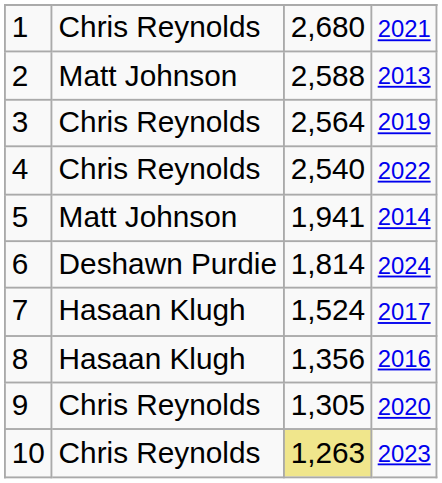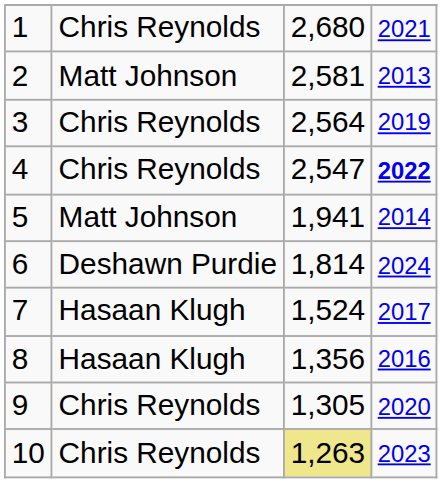 <table class="wikitable">
 <tr>
 </tr>
 <tr>
 <td>1</td>
 <td>Chris Reynolds</td>
 <td>2,680</td>
 <td style="font-size:80%;"><a href='#'>2021</a></td>
 </tr>
 <tr>
 <td>2</td>
 <td>Matt Johnson</td>
-<td>2,588</td>
+<td>2,581</td>
 <td style="font-size:80%;"><a href='#'>2013</a></td>
 </tr>
 <tr>
 <td>3</td>
 <td>Chris Reynolds</td>
 <td>2,564</td>
 <td style="font-size:80%;"><a href='#'>2019</a></td>
 </tr>
 <tr>
 <td>4</td>
 <td>Chris Reynolds</td>
-<td>2,540</td>
-<td style="font-size:80%;"><a href='#'>2022</a></td>
+<td>2,547</td>
+<td style="font-size:80%;"><strong><a href='#'>2022</a></strong></td>
 </tr>
 <tr>
 <td>5</td>
 <td>Matt Johnson</td>
 <td>1,941</td>
 <td style="font-size:80%;"><a href='#'>2014</a></td>
 </tr>
 <tr>
 <td>6</td>
 <td>Deshawn Purdie</td>
 <td>1,814</td>
 <td style="font-size:80%;"><a href='#'>2024</a></td>
 </tr>
 <tr>
 <td>7</td>
 <td>Hasaan Klugh</td>
 <td>1,524</td>
 <td style="font-size:80%;"><a href='#'>2017</a></td>
 </tr>
 <tr>
 <td>8</td>
 <td>Hasaan Klugh</td>
 <td>1,356</td>
 <td style="font-size:80%;"><a href='#'>2016</a></td>
 </tr>
 <tr>
 <td>9</td>
 <td>Chris Reynolds</td>
 <td>1,305</td>
 <td style="font-size:80%;"><a href='#'>2020</a></td>
 </tr>
 <tr>
 <td>10</td>
 <td>Chris Reynolds</td>
 <td style="background: khaki;">1,263</td>
 <td style="font-size:80%;"><a href='#'>2023</a></td>
 </tr>
 </table>
